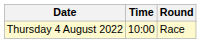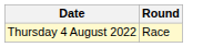 <table class="wikitable">
 <tr>
 <th>Date</th>
-<th>Time</th>
 <th>Round</th>
 </tr>
 <tr>
 <td style=background:lemonchiffon>Thursday 4 August 2022</td>
-<td style=background:lemonchiffon>10:00</td>
 <td style=background:lemonchiffon>Race</td>
 </tr>
 </table>
